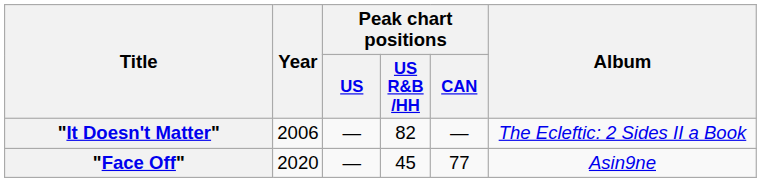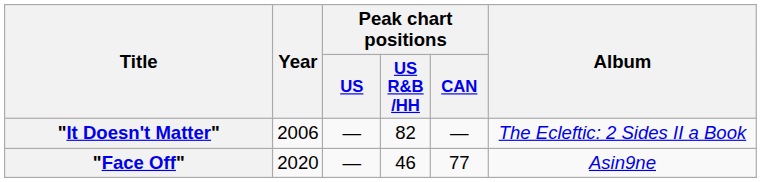 <table class="wikitable plainrowheaders" style="text-align:center;">
 <tr>
 <th scope="col" rowspan="2" style="width:14em;">Title</th>
 <th scope="col" rowspan="2" style="width:1em;">Year</th>
 <th colspan="3" scope="col">Peak chart positions</th>
 <th scope="col" rowspan="2" style="width:14em;">Album</th>
 </tr>
 <tr>
 <th scope="col" style="width:3em;font-size:90%;"><a href='#'>US</a><br></th>
 <th scope="col" style="width:2.5em;font-size:90%;"><a href='#'>US<br>R&B<br>/HH</a><br></th>
 <th scope="col" style="width:3em;font-size:90%;"><a href='#'>CAN</a><br></th>
 </tr>
 <tr>
 <th scope="row">"<a href='#'>It Doesn't Matter</a>"<br></th>
 <td>2006</td>
 <td>—</td>
 <td>82</td>
 <td>—</td>
 <td><em><a href='#'>The Ecleftic: 2 Sides II a Book</a></em></td>
 </tr>
 <tr>
 <th scope="row">"<a href='#'>Face Off</a>"<br></th>
 <td>2020</td>
 <td>—</td>
-<td>45</td>
+<td>46</td>
 <td>77</td>
 <td><em><a href='#'>Asin9ne</a></em></td>
 </tr>
 </table>
